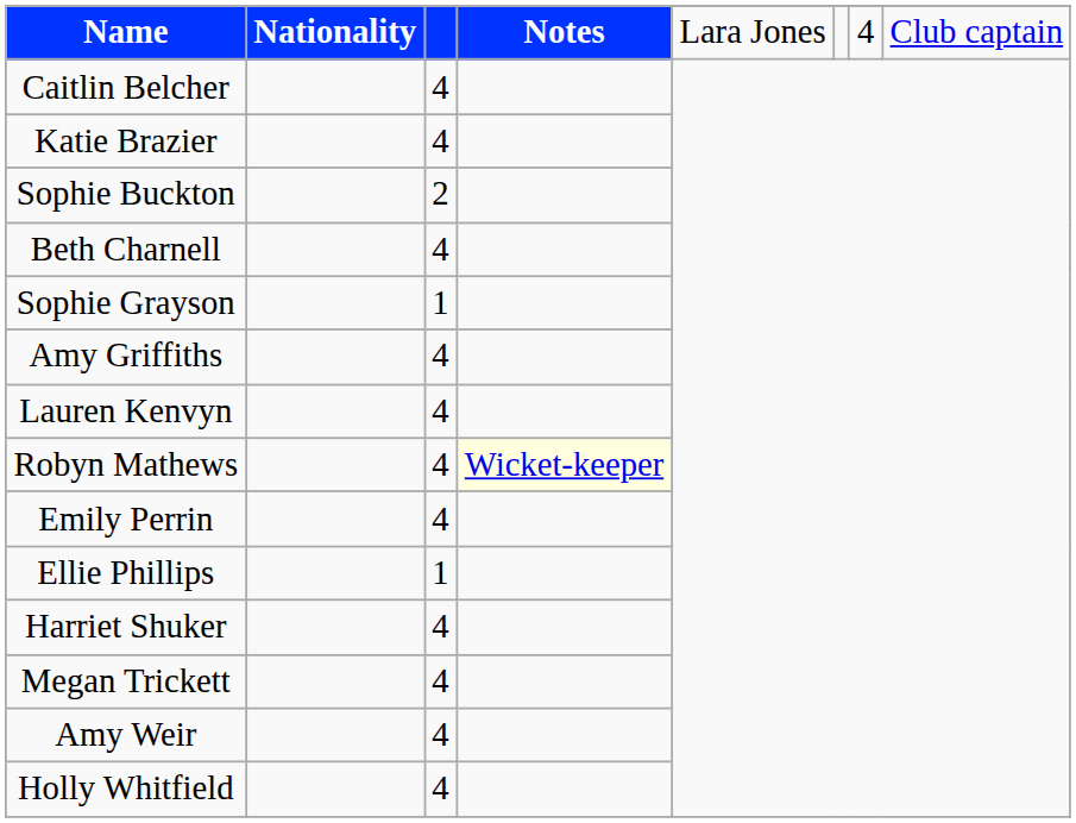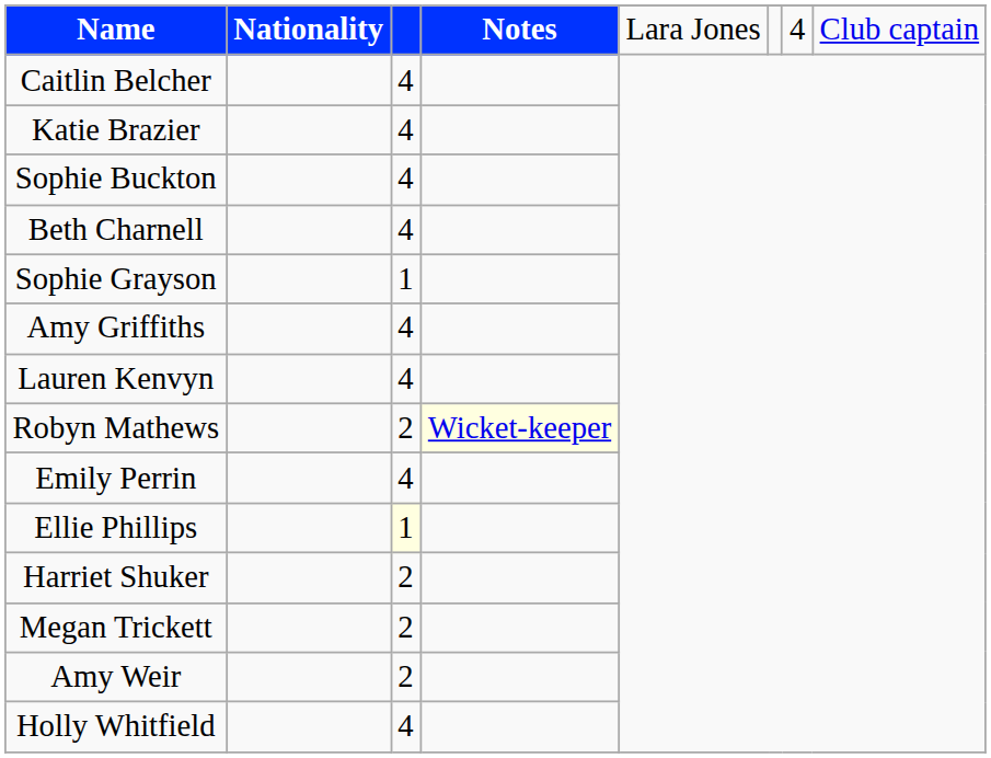 <table class="wikitable sortable">
 <tr>
 <th style="background:#03F; color:white" scope="col" rowspan="2">Name</th>
 <th style="background:#03F; color:white" scope="col" rowspan="2">Nationality</th>
 <th style="background:#03F; color:white" scope="col" rowspan="2"></th>
 <th style="background:#03F; color:white" scope="col" rowspan="2">Notes</th>
 </tr>
 <tr>
 <td style="text-align:center">Lara Jones</td>
 <td></td>
 <td>4</td>
 <td><a href='#'>Club captain</a></td>
 </tr>
 <tr>
 <td style="text-align:center">Caitlin Belcher</td>
 <td></td>
 <td>4</td>
 <td></td>
 </tr>
 <tr>
 <td style="text-align:center">Katie Brazier</td>
 <td></td>
 <td>4</td>
 <td></td>
 </tr>
 <tr>
 <td style="text-align:center">Sophie Buckton</td>
 <td></td>
-<td>2</td>
+<td>4</td>
 <td></td>
 </tr>
 <tr>
 <td style="text-align:center">Beth Charnell</td>
 <td></td>
 <td>4</td>
 <td></td>
 </tr>
 <tr>
 <td style="text-align:center">Sophie Grayson</td>
 <td></td>
 <td>1</td>
 <td></td>
 </tr>
 <tr>
 <td style="text-align:center">Amy Griffiths</td>
 <td></td>
 <td>4</td>
 <td></td>
 </tr>
 <tr>
 <td style="text-align:center">Lauren Kenvyn</td>
 <td></td>
 <td>4</td>
 <td></td>
 </tr>
 <tr>
 <td style="text-align:center">Robyn Mathews</td>
 <td></td>
-<td>4</td>
+<td>2</td>
 <td style="background: lightyellow;"><a href='#'>Wicket-keeper</a></td>
 </tr>
 <tr>
 <td style="text-align:center">Emily Perrin</td>
 <td></td>
 <td>4</td>
 <td></td>
 </tr>
 <tr>
 <td style="text-align:center">Ellie Phillips</td>
 <td></td>
-<td>1</td>
+<td style="background: lightyellow;">1</td>
 <td></td>
 </tr>
 <tr>
 <td style="text-align:center">Harriet Shuker</td>
 <td></td>
-<td>4</td>
+<td>2</td>
 <td></td>
 </tr>
 <tr>
 <td style="text-align:center">Megan Trickett</td>
 <td></td>
-<td>4</td>
+<td>2</td>
 <td></td>
 </tr>
 <tr>
 <td style="text-align:center">Amy Weir</td>
 <td></td>
-<td>4</td>
+<td>2</td>
 <td></td>
 </tr>
 <tr>
 <td style="text-align:center">Holly Whitfield</td>
 <td></td>
 <td>4</td>
 <td></td>
 </tr>
 </table>
